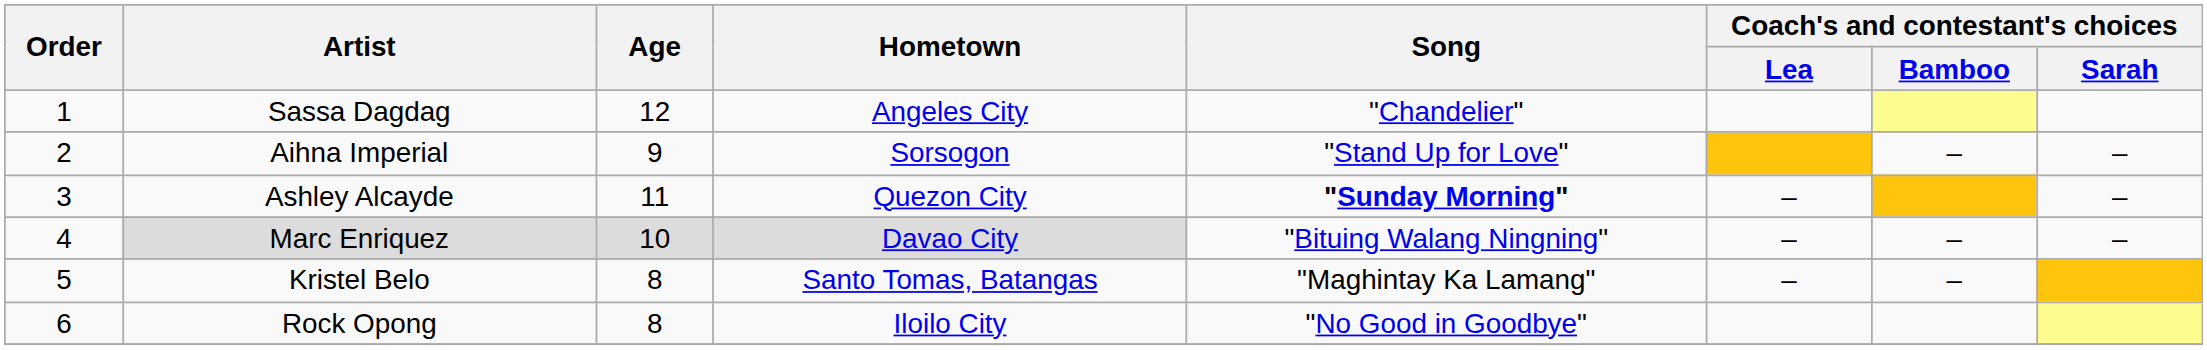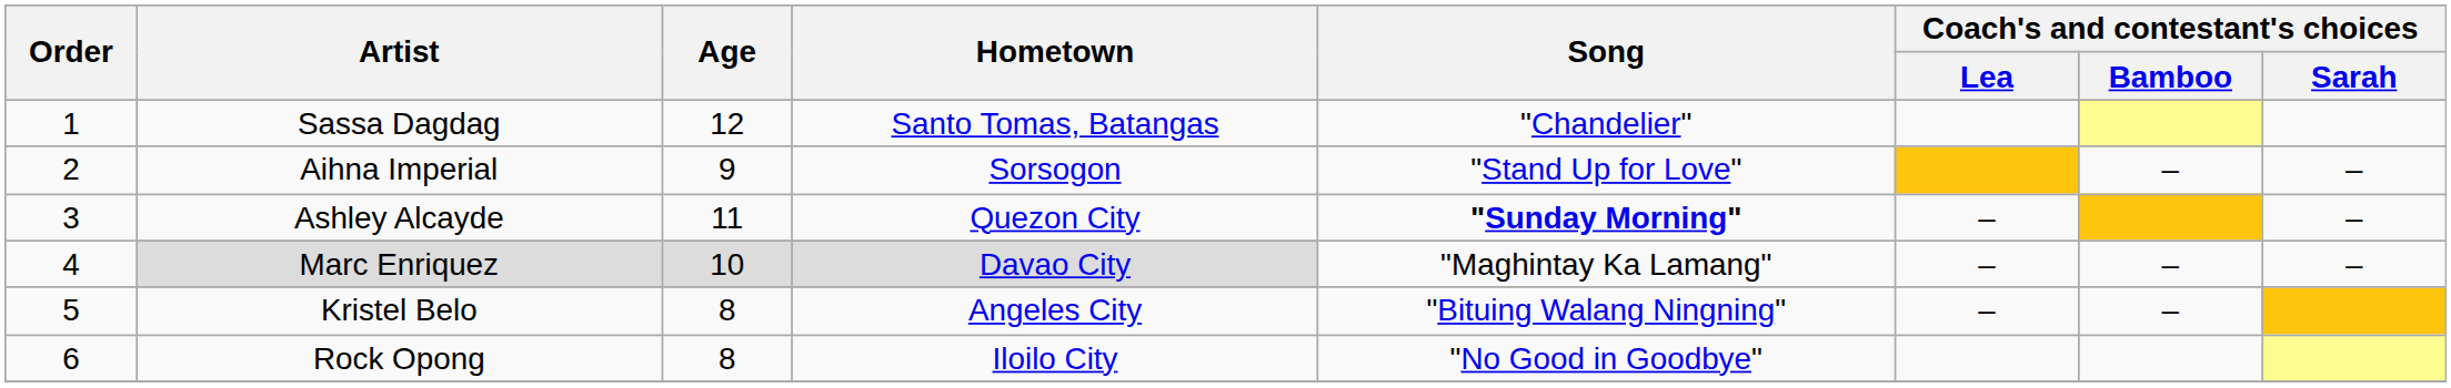 <table class="wikitable" style="text-align:center; line-height:17px; width:100%;">
 <tr>
 <th scope="col" rowspan="2" width="05%">Order</th>
 <th scope="col" rowspan="2" width="20%">Artist</th>
 <th scope="col" rowspan="2" width="05%">Age</th>
 <th scope="col" rowspan="2" width="20%">Hometown</th>
 <th scope="col" rowspan="2" width="22%">Song</th>
 <th scope="col" colspan="4" width="28%">Coach's and contestant's choices</th>
 </tr>
 <tr>
 <th width="07%"><a href='#'>Lea</a></th>
 <th width="07%"><a href='#'>Bamboo</a></th>
 <th width="07%"><a href='#'>Sarah</a></th>
 </tr>
 <tr>
 <td scope="row">1</td>
 <td>Sassa Dagdag</td>
 <td>12</td>
-<td><a href='#'>Angeles City</a></td>
+<td><a href='#'>Santo Tomas, Batangas</a></td>
 <td>"<a href='#'>Chandelier</a>"</td>
 <td><strong></strong></td>
 <td style="background:#fdfc8f;"><strong></strong></td>
 <td><strong></strong></td>
 </tr>
 <tr>
 <td scope="row">2</td>
 <td>Aihna Imperial</td>
 <td>9</td>
 <td><a href='#'>Sorsogon</a></td>
 <td>"<a href='#'>Stand Up for Love</a>"</td>
 <td style="background:#FFC40C;"><strong></strong></td>
 <td>–</td>
 <td>–</td>
 </tr>
 <tr>
 <td scope="row">3</td>
 <td>Ashley Alcayde</td>
 <td>11</td>
 <td><a href='#'>Quezon City</a></td>
 <td><strong>"<a href='#'>Sunday Morning</a>"</strong></td>
 <td>–</td>
 <td style="background:#FFC40C;"><strong></strong></td>
 <td>–</td>
 </tr>
 <tr>
 <td scope="row">4</td>
 <td style="background:#DCDCDC;">Marc Enriquez</td>
 <td style="background:#DCDCDC;">10</td>
 <td style="background:#DCDCDC;"><a href='#'>Davao City</a></td>
-<td>"<a href='#'>Bituing Walang Ningning</a>"</td>
+<td>"Maghintay Ka Lamang"</td>
 <td>–</td>
 <td>–</td>
 <td>–</td>
 </tr>
 <tr>
 <td scope="row">5</td>
 <td>Kristel Belo</td>
 <td>8</td>
-<td><a href='#'>Santo Tomas, Batangas</a></td>
-<td>"Maghintay Ka Lamang"</td>
+<td><a href='#'>Angeles City</a></td>
+<td>"<a href='#'>Bituing Walang Ningning</a>"</td>
 <td>–</td>
 <td>–</td>
 <td style="background:#FFC40C;"><strong></strong></td>
 </tr>
 <tr>
 <td scope="row">6</td>
 <td>Rock Opong</td>
 <td>8</td>
 <td><a href='#'>Iloilo City</a></td>
 <td>"<a href='#'>No Good in Goodbye</a>"</td>
 <td><strong></strong></td>
 <td><strong></strong></td>
 <td style="background:#fdfc8f;"><strong></strong></td>
 </tr>
 <tr>
 </tr>
 </table>
